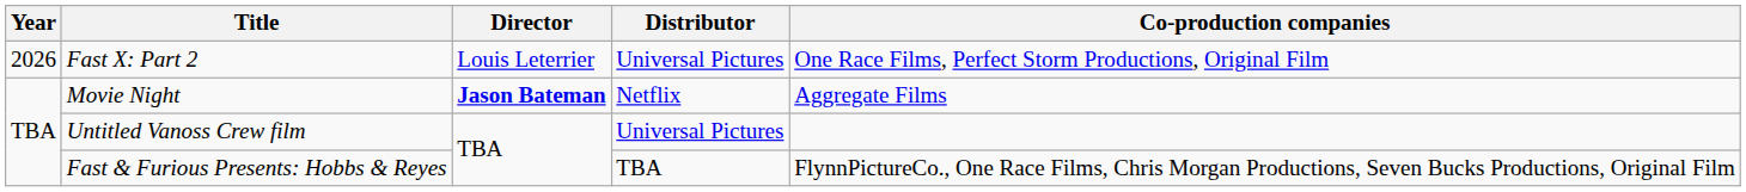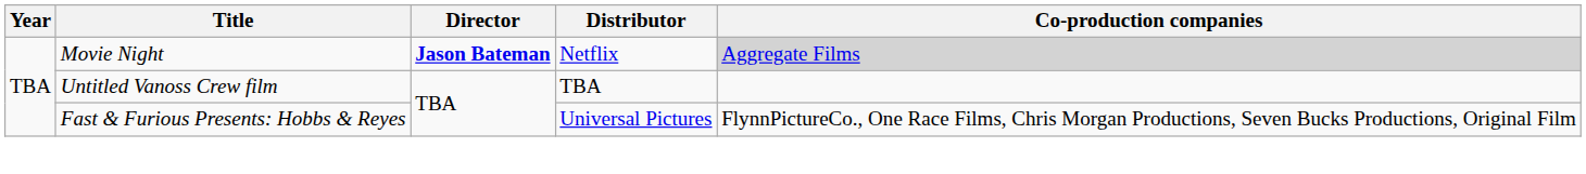 <table class="wikitable sortable">
 <tr>
 <th>Year</th>
 <th>Title</th>
 <th>Director</th>
 <th>Distributor</th>
 <th>Co-production companies</th>
 </tr>
 <tr>
-<td>2026</td>
-<td><em>Fast X: Part 2</em></td>
-<td><a href='#'>Louis Leterrier</a></td>
-<td><a href='#'>Universal Pictures</a></td>
-<td><a href='#'>One Race Films</a>, <a href='#'>Perfect Storm Productions</a>, <a href='#'>Original Film</a></td>
-</tr>
-<tr>
 <td rowspan="3">TBA</td>
 <td><em>Movie Night</em></td>
 <td><strong><a href='#'>Jason Bateman</a></strong></td>
 <td><a href='#'>Netflix</a></td>
-<td><a href='#'>Aggregate Films</a></td>
+<td style="background: lightgrey;"><a href='#'>Aggregate Films</a></td>
 </tr>
 <tr>
 <td><em>Untitled Vanoss Crew film</em></td>
 <td rowspan="2">TBA</td>
-<td><a href='#'>Universal Pictures</a></td>
+<td>TBA</td>
 <td></td>
 </tr>
 <tr>
 <td><em>Fast & Furious Presents: Hobbs & Reyes</em></td>
-<td>TBA</td>
+<td><a href='#'>Universal Pictures</a></td>
 <td>FlynnPictureCo., One Race Films, Chris Morgan Productions, Seven Bucks Productions, Original Film</td>
 </tr>
 </table>
